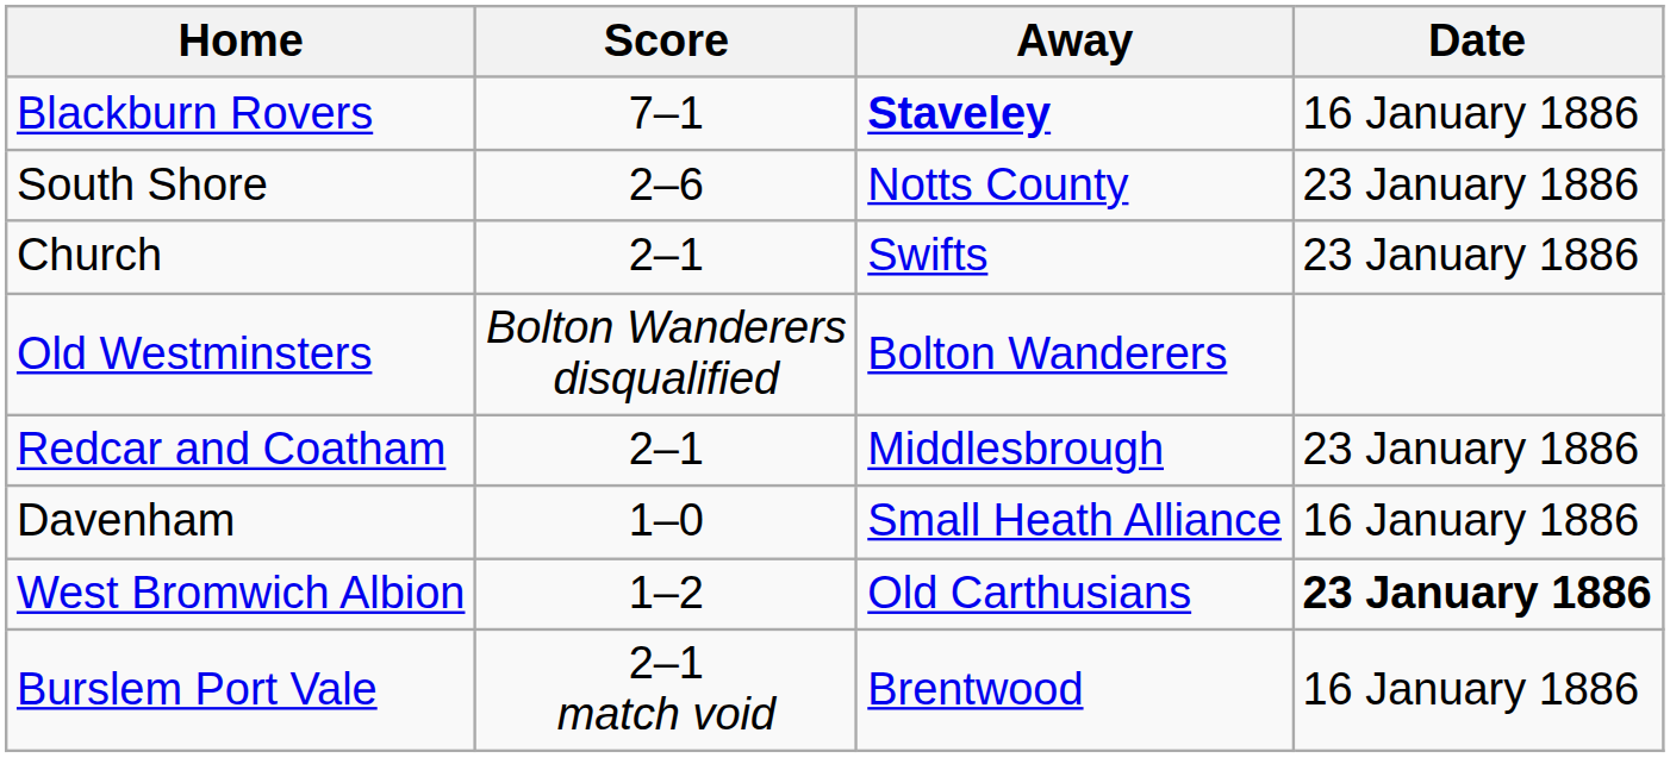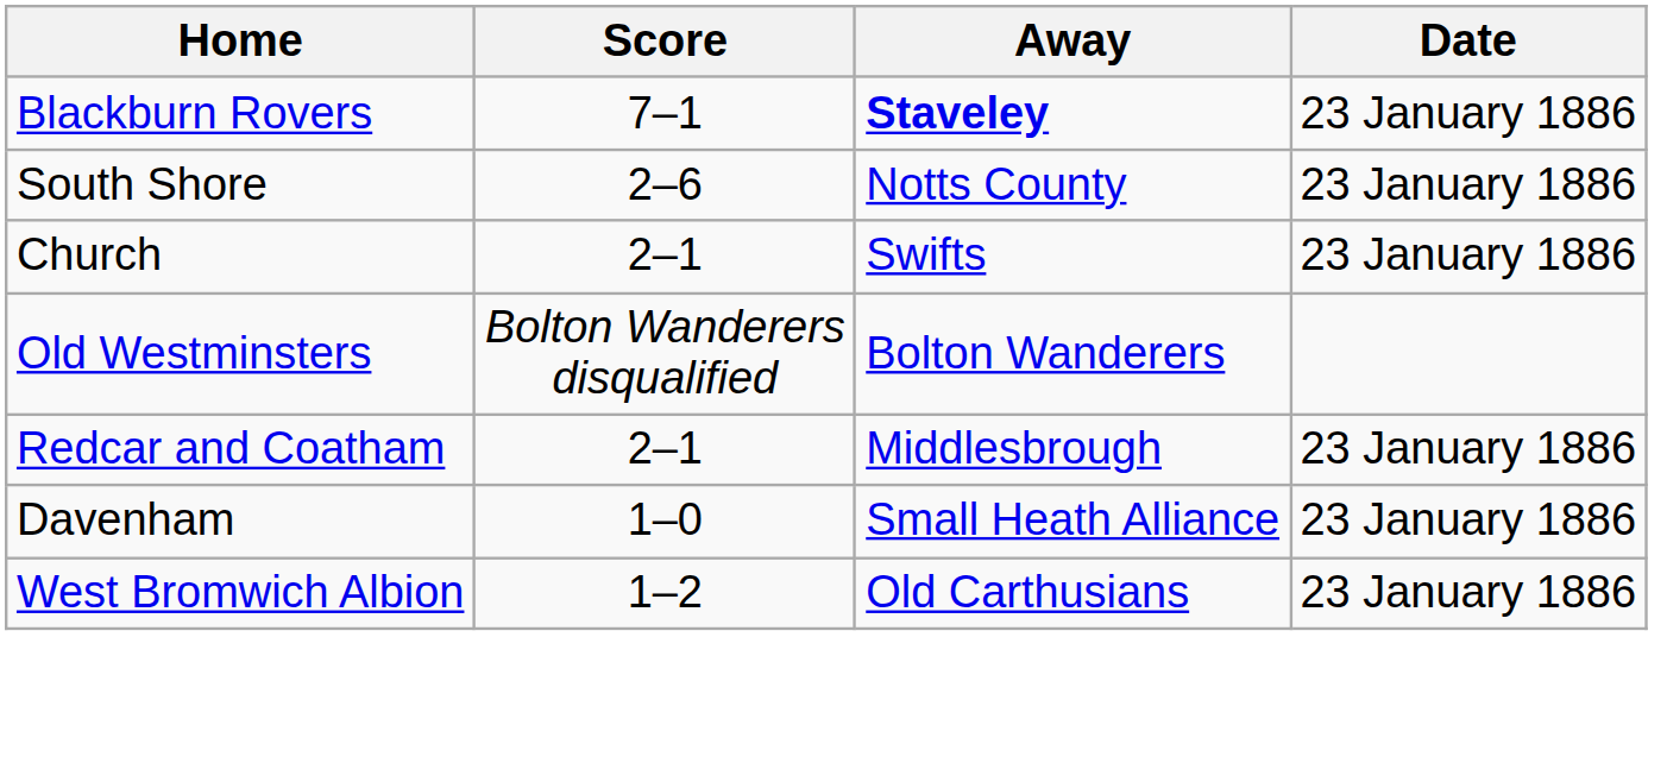 <table class="wikitable">
 <tr>
 <th>Home</th>
 <th>Score</th>
 <th>Away</th>
 <th>Date</th>
 </tr>
 <tr>
 <td><a href='#'>Blackburn Rovers</a></td>
 <td align=center>7–1</td>
 <td><strong><a href='#'>Staveley</a></strong></td>
-<td>16 January 1886</td>
+<td>23 January 1886</td>
 </tr>
 <tr>
 <td>South Shore</td>
 <td align=center>2–6</td>
 <td><a href='#'>Notts County</a></td>
 <td>23 January 1886</td>
 </tr>
 <tr>
 <td>Church</td>
 <td align=center>2–1</td>
 <td><a href='#'>Swifts</a></td>
 <td>23 January 1886</td>
 </tr>
 <tr>
 <td><a href='#'>Old Westminsters</a></td>
 <td align=center><em>Bolton Wanderers<br>disqualified</em></td>
 <td><a href='#'>Bolton Wanderers</a></td>
 <td></td>
 </tr>
 <tr>
 <td><a href='#'>Redcar and Coatham</a></td>
 <td align=center>2–1</td>
 <td><a href='#'>Middlesbrough</a></td>
 <td>23 January 1886</td>
 </tr>
 <tr>
 <td>Davenham</td>
 <td align=center>1–0</td>
 <td><a href='#'>Small Heath Alliance</a></td>
-<td>16 January 1886</td>
+<td>23 January 1886</td>
 </tr>
 <tr>
 <td><a href='#'>West Bromwich Albion</a></td>
 <td align=center>1–2</td>
 <td><a href='#'>Old Carthusians</a></td>
-<td><strong>23 January 1886</strong></td>
-</tr>
-<tr>
-<td><a href='#'>Burslem Port Vale</a></td>
-<td align=center>2–1<br><em>match void</em></td>
-<td><a href='#'>Brentwood</a></td>
-<td>16 January 1886</td>
+<td>23 January 1886</td>
 </tr>
 </table>
